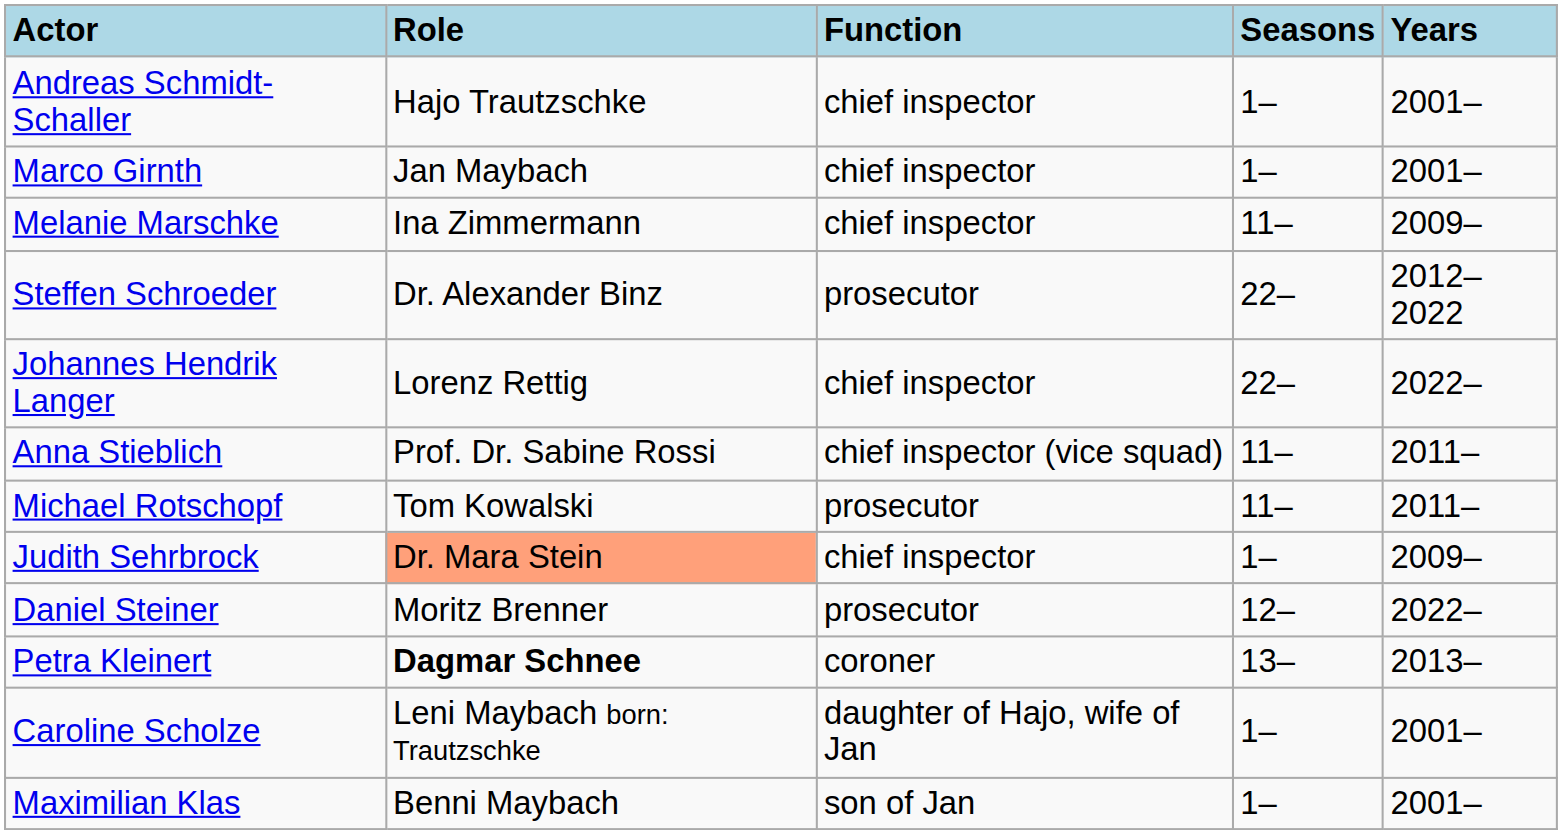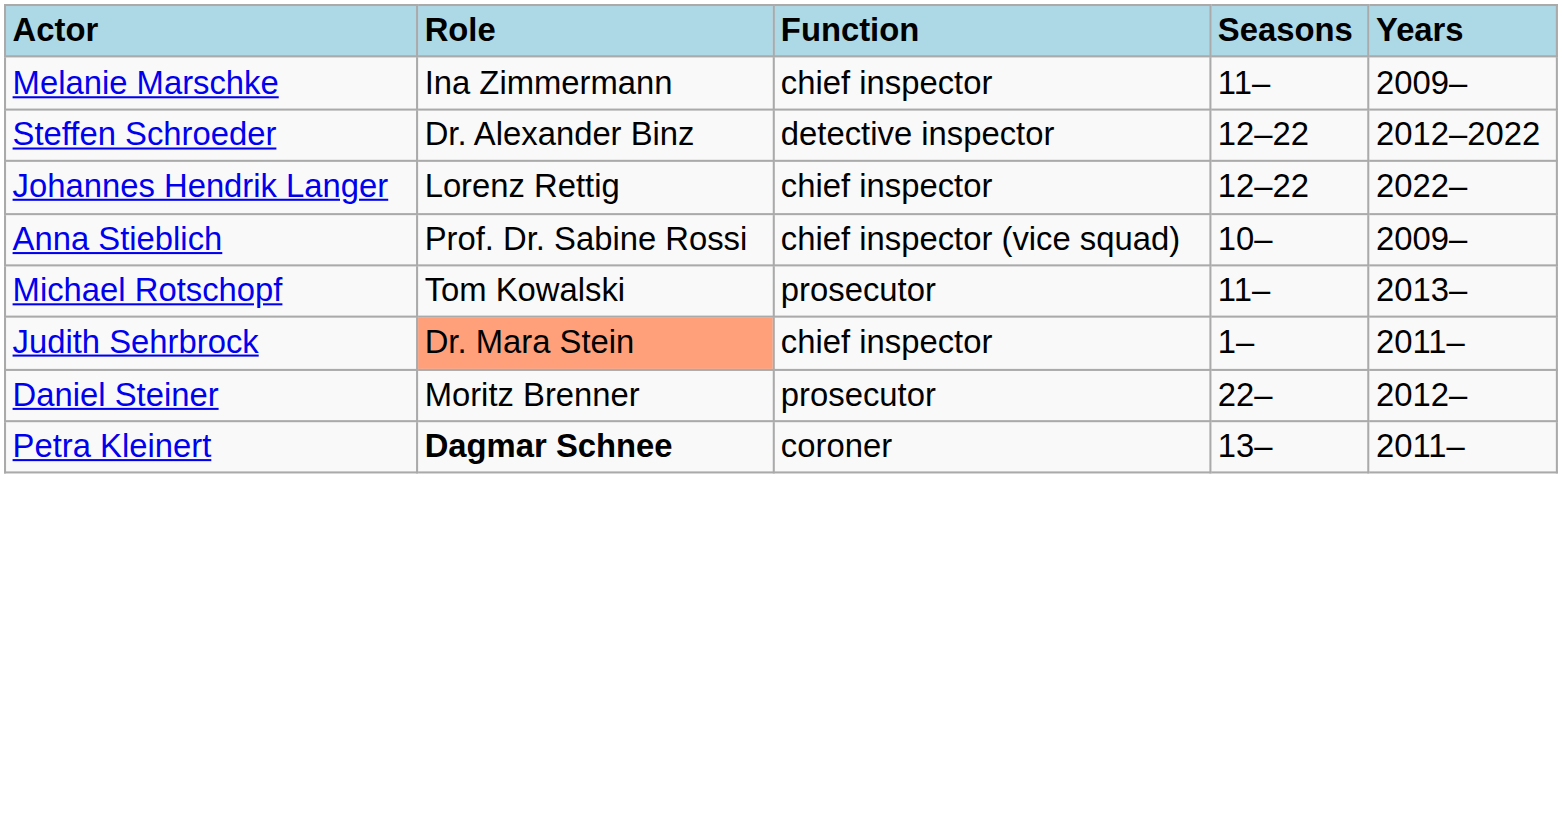 <table class="wikitable" width="60%">
 <tr>
 <td bgcolor="#add8e6"><strong>Actor</strong></td>
 <td bgcolor="#add8e6"><strong>Role</strong></td>
 <td bgcolor="#add8e6"><strong>Function</strong></td>
 <td bgcolor="#add8e6"><strong>Seasons</strong></td>
 <td bgcolor="#add8e6"><strong>Years</strong></td>
-</tr>
-<tr>
-<td><a href='#'>Andreas Schmidt-Schaller</a></td>
-<td>Hajo Trautzschke</td>
-<td>chief inspector</td>
-<td>1–</td>
-<td>2001–</td>
-</tr>
-<tr>
-<td><a href='#'>Marco Girnth</a></td>
-<td>Jan Maybach</td>
-<td>chief inspector</td>
-<td>1–</td>
-<td>2001–</td>
 </tr>
 <tr>
 <td><a href='#'>Melanie Marschke</a></td>
 <td>Ina Zimmermann</td>
 <td>chief inspector</td>
 <td>11–</td>
 <td>2009–</td>
 </tr>
 <tr>
 <td><a href='#'>Steffen Schroeder</a></td>
 <td>Dr. Alexander Binz</td>
-<td>prosecutor</td>
-<td>22–</td>
+<td>detective inspector</td>
+<td>12–22</td>
 <td>2012–2022</td>
 </tr>
 <tr>
 <td><a href='#'>Johannes Hendrik Langer</a></td>
 <td>Lorenz Rettig</td>
 <td>chief inspector</td>
-<td>22–</td>
+<td>12–22</td>
 <td>2022–</td>
 </tr>
 <tr>
 <td><a href='#'>Anna Stieblich</a></td>
 <td>Prof. Dr. Sabine Rossi</td>
 <td>chief inspector (vice squad)</td>
-<td>11–</td>
-<td>2011–</td>
+<td>10–</td>
+<td>2009–</td>
 </tr>
 <tr>
 <td><a href='#'>Michael Rotschopf</a></td>
 <td>Tom Kowalski</td>
 <td>prosecutor</td>
 <td>11–</td>
-<td>2011–</td>
+<td>2013–</td>
 </tr>
 <tr>
 <td><a href='#'>Judith Sehrbrock</a></td>
 <td style="background: lightsalmon;">Dr. Mara Stein</td>
 <td>chief inspector</td>
 <td>1–</td>
-<td>2009–</td>
+<td>2011–</td>
 </tr>
 <tr>
 <td><a href='#'>Daniel Steiner</a></td>
 <td>Moritz Brenner</td>
 <td>prosecutor</td>
-<td>12–</td>
-<td>2022–</td>
+<td>22–</td>
+<td>2012–</td>
 </tr>
 <tr>
 <td><a href='#'>Petra Kleinert</a></td>
 <td><strong>Dagmar Schnee</strong></td>
 <td>coroner</td>
 <td>13–</td>
-<td>2013–</td>
-</tr>
-<tr>
-<td><a href='#'>Caroline Scholze</a></td>
-<td>Leni Maybach <small>born: Trautzschke</small></td>
-<td>daughter of Hajo, wife of Jan</td>
-<td>1–</td>
-<td>2001–</td>
-</tr>
-<tr>
-<td><a href='#'>Maximilian Klas</a></td>
-<td>Benni Maybach</td>
-<td>son of Jan</td>
-<td>1–</td>
-<td>2001–</td>
+<td>2011–</td>
 </tr>
 </table>
